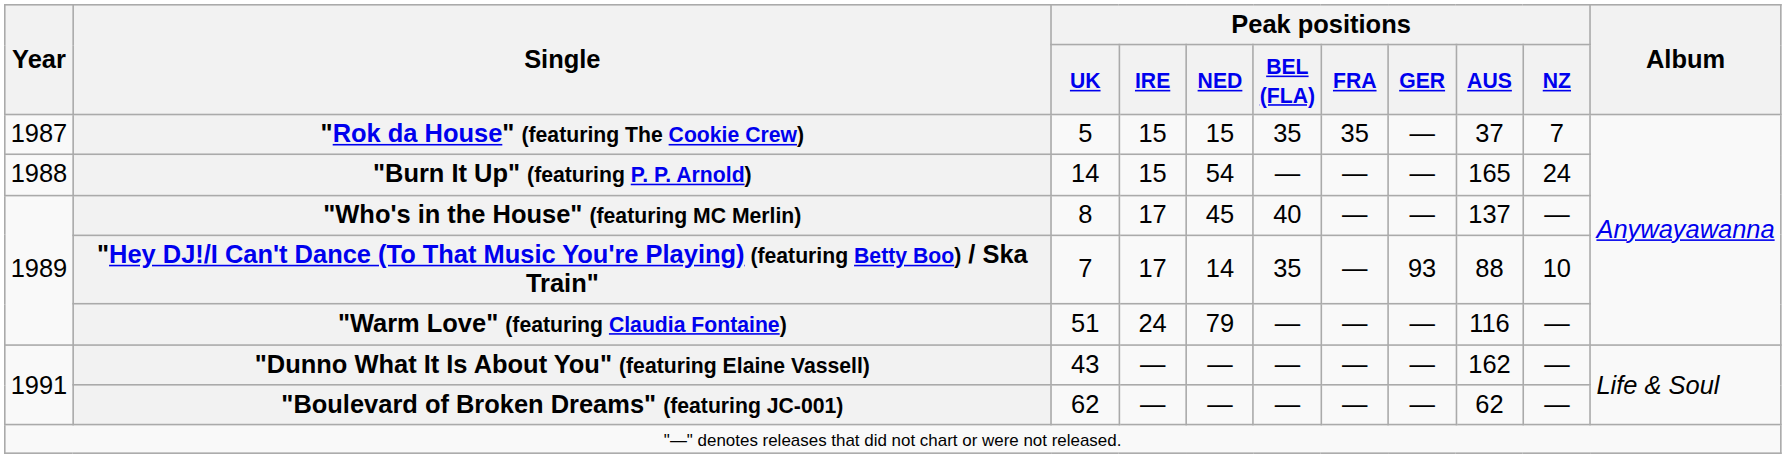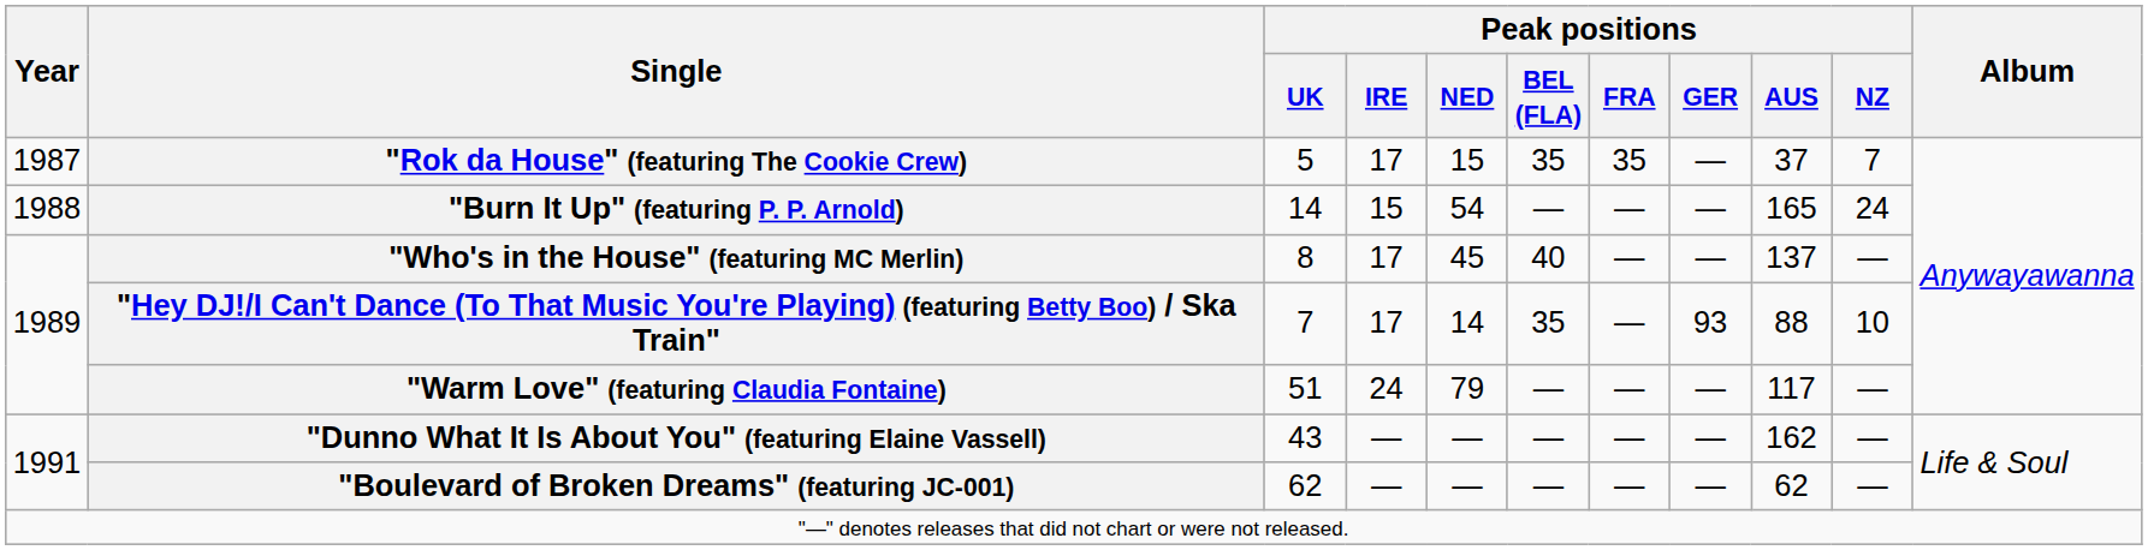 <table class="wikitable plainrowheaders" style="text-align:center;">
 <tr>
 <th rowspan="2">Year</th>
 <th rowspan="2" style="width:38em;">Single</th>
 <th colspan="8">Peak positions</th>
 <th rowspan="2">Album</th>
 </tr>
 <tr>
 <th width="35"><small><a href='#'>UK</a></small><br></th>
 <th width="35"><small><a href='#'>IRE</a></small></th>
 <th width="35"><small><a href='#'>NED</a></small></th>
 <th width="35"><small><a href='#'>BEL<br>(FLA)</a></small></th>
 <th width="35"><small><a href='#'>FRA</a></small></th>
 <th width="35"><small><a href='#'>GER</a></small><br></th>
 <th width="35"><small><a href='#'>AUS</a></small><br></th>
 <th width="35"><small><a href='#'>NZ</a></small></th>
 </tr>
 <tr>
 <td>1987</td>
 <th scope="row">"<a href='#'>Rok da House</a>" <small>(featuring The <a href='#'>Cookie Crew</a>)</small></th>
 <td>5</td>
-<td>15</td>
+<td>17</td>
 <td>15</td>
 <td>35</td>
 <td>35</td>
 <td>—</td>
 <td>37</td>
 <td>7</td>
 <td align="left" rowspan="5"><em><a href='#'>Anywayawanna</a></em></td>
 </tr>
 <tr>
 <td>1988</td>
 <th scope="row">"Burn It Up" <small>(featuring <a href='#'>P. P. Arnold</a>)</small></th>
 <td>14</td>
 <td>15</td>
 <td>54</td>
 <td>—</td>
 <td>—</td>
 <td>—</td>
 <td>165</td>
 <td>24</td>
 </tr>
 <tr>
 <td rowspan="3">1989</td>
 <th scope="row">"Who's in the House" <small>(featuring MC Merlin)</small></th>
 <td>8</td>
 <td>17</td>
 <td>45</td>
 <td>40</td>
 <td>—</td>
 <td>—</td>
 <td>137</td>
 <td>—</td>
 </tr>
 <tr>
 <th scope="row">"<a href='#'>Hey DJ!/I Can't Dance (To That Music You're Playing)</a><small> (featuring <a href='#'>Betty Boo</a>)</small> / Ska Train"</th>
 <td>7</td>
 <td>17</td>
 <td>14</td>
 <td>35</td>
 <td>—</td>
 <td>93</td>
 <td>88</td>
 <td>10</td>
 </tr>
 <tr>
 <th scope="row">"Warm Love" <small>(featuring <a href='#'>Claudia Fontaine</a>)</small></th>
 <td>51</td>
 <td>24</td>
 <td>79</td>
 <td>—</td>
 <td>—</td>
 <td>—</td>
-<td>116</td>
+<td>117</td>
 <td>—</td>
 </tr>
 <tr>
 <td rowspan="2">1991</td>
 <th scope="row">"Dunno What It Is About You" <small>(featuring Elaine Vassell)</small></th>
 <td>43</td>
 <td>—</td>
 <td>—</td>
 <td>—</td>
 <td>—</td>
 <td>—</td>
 <td>162</td>
 <td>—</td>
 <td align="left" rowspan="2"><em>Life & Soul</em></td>
 </tr>
 <tr>
 <th scope="row">"Boulevard of Broken Dreams" <small>(featuring JC-001)</small></th>
 <td>62</td>
 <td>—</td>
 <td>—</td>
 <td>—</td>
 <td>—</td>
 <td>—</td>
 <td>62</td>
 <td>—</td>
 </tr>
 <tr>
 <td align="center" colspan="11" style="font-size:8pt">"—" denotes releases that did not chart or were not released.</td>
 </tr>
 </table>
